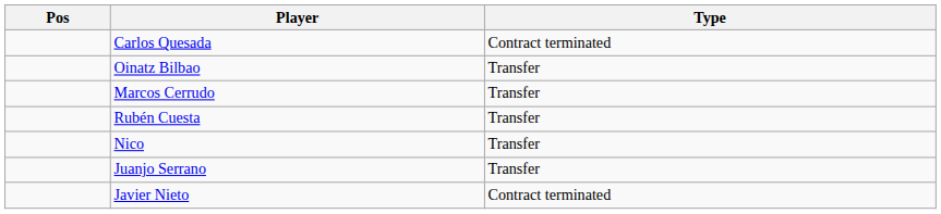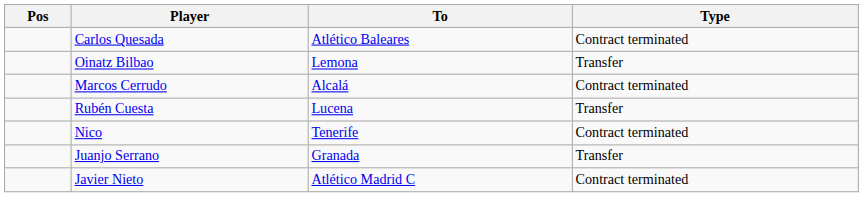 <table class="wikitable" style="width:65%; text-align:center; font-size:85%; text-align:left;">
 <tr>
 <th>Pos</th>
 <th>Player</th>
+<th>To</th>
 <th>Type</th>
 </tr>
 <tr>
 <td></td>
 <td> <a href='#'>Carlos Quesada</a></td>
+<td> <a href='#'>Atlético Baleares</a></td>
 <td>Contract terminated</td>
 </tr>
 <tr>
 <td></td>
 <td> <a href='#'>Oinatz Bilbao</a></td>
+<td> <a href='#'>Lemona</a></td>
 <td>Transfer</td>
 </tr>
 <tr>
 <td></td>
 <td> <a href='#'>Marcos Cerrudo</a></td>
-<td>Transfer</td>
+<td> <a href='#'>Alcalá</a></td>
+<td>Contract terminated</td>
 </tr>
 <tr>
 <td></td>
 <td> <a href='#'>Rubén Cuesta</a></td>
+<td> <a href='#'>Lucena</a></td>
 <td>Transfer</td>
 </tr>
 <tr>
 <td></td>
 <td> <a href='#'>Nico</a></td>
-<td>Transfer</td>
+<td> <a href='#'>Tenerife</a></td>
+<td>Contract terminated</td>
 </tr>
 <tr>
 <td></td>
 <td> <a href='#'>Juanjo Serrano</a></td>
+<td> <a href='#'>Granada</a></td>
 <td>Transfer</td>
 </tr>
 <tr>
 <td></td>
 <td> <a href='#'>Javier Nieto</a></td>
+<td> <a href='#'>Atlético Madrid C</a></td>
 <td>Contract terminated</td>
 </tr>
 </table>
